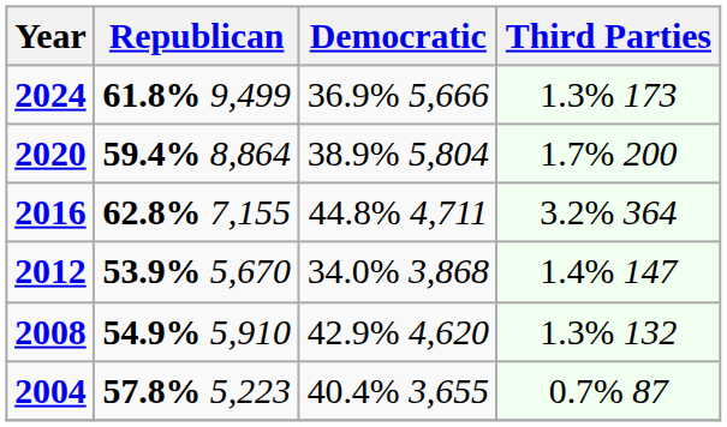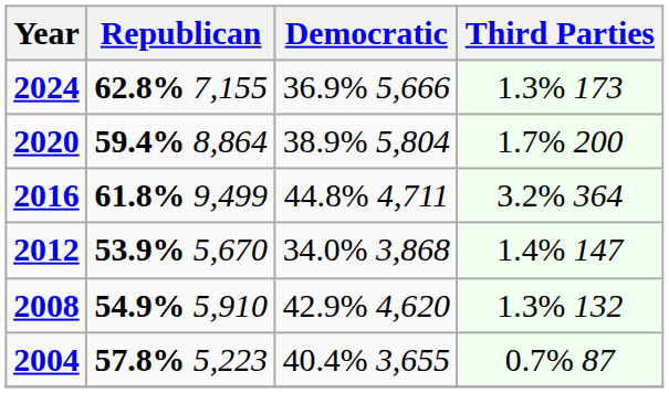 <table class="wikitable" style="float:right; font-size:95%;">
 <tr>
 <th>Year</th>
 <th><a href='#'>Republican</a></th>
 <th><a href='#'>Democratic</a></th>
 <th><a href='#'>Third Parties</a></th>
 </tr>
 <tr>
 <td style="text-align:center;" ><strong><a href='#'>2024</a></strong></td>
-<td style="text-align:center;" ><strong>61.8%</strong> <em>9,499</em></td>
+<td style="text-align:center;" ><strong>62.8%</strong> <em>7,155</em></td>
 <td style="text-align:center;" >36.9%  <em>5,666</em></td>
 <td style="text-align:center; background:honeyDew;">1.3% <em>173</em></td>
 </tr>
 <tr>
 <td style="text-align:center;" ><strong><a href='#'>2020</a></strong></td>
 <td style="text-align:center;" ><strong>59.4%</strong> <em>8,864</em></td>
 <td style="text-align:center;" >38.9%  <em>5,804</em></td>
 <td style="text-align:center; background:honeyDew;">1.7% <em>200</em></td>
 </tr>
 <tr>
 <td style="text-align:center;" ><strong><a href='#'>2016</a></strong></td>
-<td style="text-align:center;" ><strong>62.8%</strong> <em>7,155</em></td>
+<td style="text-align:center;" ><strong>61.8%</strong> <em>9,499</em></td>
 <td style="text-align:center;" >44.8%  <em>4,711</em></td>
 <td style="text-align:center; background:honeyDew;">3.2% <em>364</em></td>
 </tr>
 <tr>
 <td style="text-align:center;" ><strong><a href='#'>2012</a></strong></td>
 <td style="text-align:center;" ><strong>53.9%</strong> <em>5,670</em></td>
 <td style="text-align:center;" >34.0% <em>3,868</em></td>
 <td style="text-align:center; background:honeyDew;">1.4% <em>147</em></td>
 </tr>
 <tr>
 <td style="text-align:center;" ><strong><a href='#'>2008</a></strong></td>
 <td style="text-align:center;" ><strong>54.9%</strong> <em>5,910</em></td>
 <td style="text-align:center;" >42.9%  <em>4,620</em></td>
 <td style="text-align:center; background:honeyDew;">1.3% <em>132</em></td>
 </tr>
 <tr>
 <td style="text-align:center;" ><strong><a href='#'>2004</a></strong></td>
 <td style="text-align:center;" ><strong>57.8%</strong> <em>5,223</em></td>
 <td style="text-align:center;" >40.4%   <em>3,655</em></td>
 <td style="text-align:center; background:honeyDew;">0.7% <em>87</em></td>
 </tr>
 <tr>
 </tr>
 </table>
